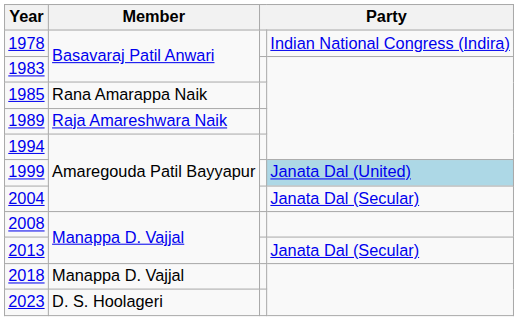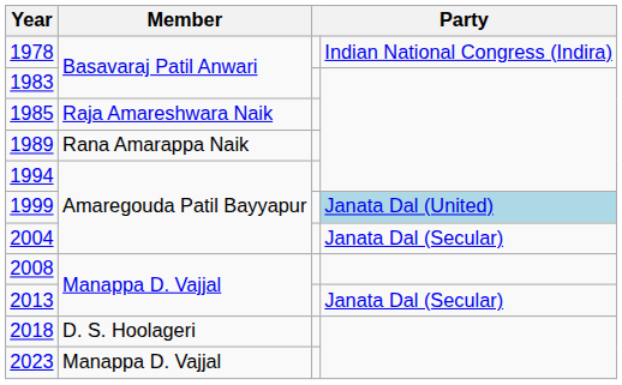 <table class="wikitable sortable">
 <tr>
 <th>Year</th>
 <th>Member</th>
 <th colspan="2">Party</th>
 </tr>
 <tr>
 <td><a href='#'>1978</a></td>
 <td rowspan="2"><a href='#'>Basavaraj Patil Anwari</a></td>
 <td bgcolor=></td>
 <td><a href='#'>Indian National Congress (Indira)</a></td>
 </tr>
 <tr>
 <td><a href='#'>1983</a></td>
 <td></td>
 </tr>
 <tr>
 <td><a href='#'>1985</a></td>
-<td>Rana Amarappa Naik</td>
+<td><a href='#'>Raja Amareshwara Naik</a></td>
 <td></td>
 </tr>
 <tr>
 <td><a href='#'>1989</a></td>
-<td><a href='#'>Raja Amareshwara Naik</a></td>
+<td>Rana Amarappa Naik</td>
 <td></td>
 </tr>
 <tr>
 <td><a href='#'>1994</a></td>
 <td rowspan="3">Amaregouda Patil Bayyapur</td>
 <td></td>
 </tr>
 <tr>
 <td><a href='#'>1999</a></td>
 <td bgcolor=></td>
 <td style="background: lightblue;"><a href='#'>Janata Dal (United)</a></td>
 </tr>
 <tr>
 <td><a href='#'>2004</a></td>
 <td bgcolor=></td>
 <td><a href='#'>Janata Dal (Secular)</a></td>
 </tr>
 <tr>
 <td><a href='#'>2008</a></td>
 <td rowspan="2"><a href='#'>Manappa D. Vajjal</a></td>
 <td></td>
 </tr>
 <tr>
 <td><a href='#'>2013</a></td>
 <td bgcolor=></td>
 <td><a href='#'>Janata Dal (Secular)</a></td>
 </tr>
 <tr>
 <td><a href='#'>2018</a></td>
-<td>Manappa D. Vajjal</td>
+<td>D. S. Hoolageri</td>
 <td></td>
 </tr>
 <tr>
 <td><a href='#'>2023</a></td>
-<td>D. S. Hoolageri</td>
+<td>Manappa D. Vajjal</td>
 <td></td>
 </tr>
 </table>
